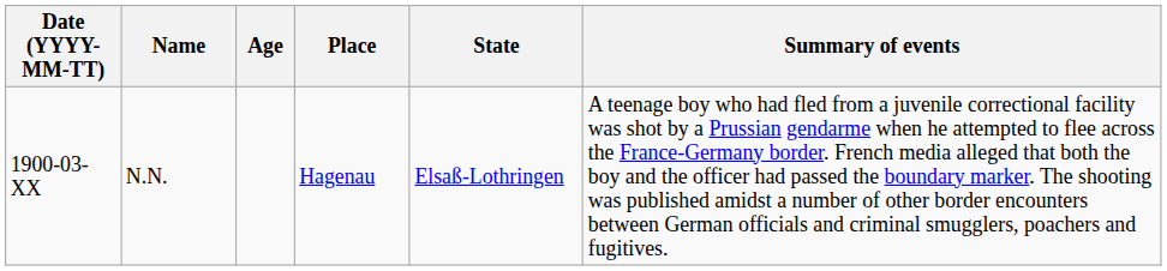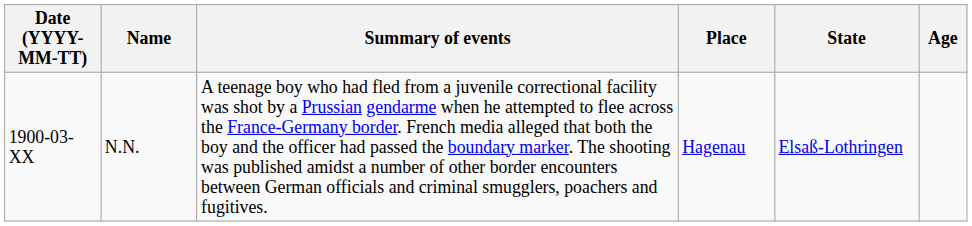 <table class="wikitable sortable static-row-numbers static-row-header-text">
 <tr>
 <th style="width:10%;">Date<br>(YYYY-MM-TT)</th>
 <th style="width:10%;">Name</th>
-<th style="width:5%;">Age</th>
+<th style="width:50%;">Summary of events</th>
 <th style="width:10%;">Place</th>
 <th style="width:15%;">State</th>
-<th style="width:50%;">Summary of events</th>
+<th style="width:5%;">Age</th>
 </tr>
 <tr>
 <td>1900-03-XX</td>
 <td>N.N.</td>
-<td></td>
+<td>A teenage boy who had fled from a juvenile correctional facility was shot by a <a href='#'>Prussian</a> <a href='#'>gendarme</a> when he attempted to flee across the <a href='#'>France-Germany border</a>. French media alleged that both the boy and the officer had passed the <a href='#'>boundary marker</a>. The shooting was published amidst a number of other border encounters between German officials and criminal smugglers, poachers and fugitives.</td>
 <td><a href='#'>Hagenau</a></td>
 <td><a href='#'>Elsaß-Lothringen</a></td>
-<td>A teenage boy who had fled from a juvenile correctional facility was shot by a <a href='#'>Prussian</a> <a href='#'>gendarme</a> when he attempted to flee across the <a href='#'>France-Germany border</a>. French media alleged that both the boy and the officer had passed the <a href='#'>boundary marker</a>. The shooting was published amidst a number of other border encounters between German officials and criminal smugglers, poachers and fugitives.</td>
+<td></td>
 </tr>
 </table>
